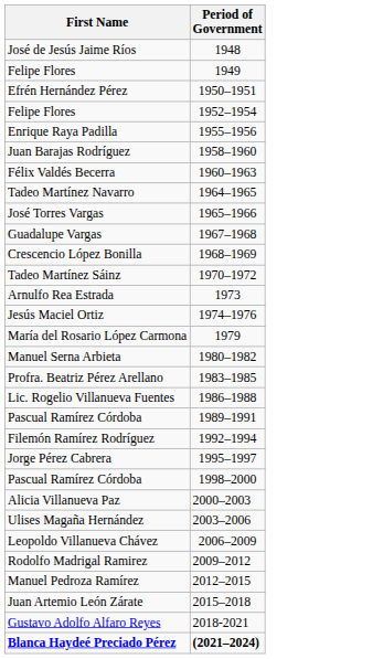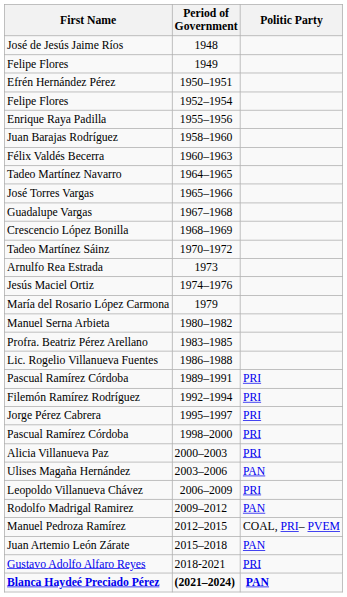 <table class="wikitable">
 <tr>
 <th>First Name</th>
 <th>Period of<br>Government</th>
+<th>Politic Party</th>
 </tr>
 <tr>
 <td>José de Jesús Jaime Ríos</td>
 <td style="text-align:center;">1948</td>
+<td></td>
 </tr>
 <tr>
 <td>Felipe Flores</td>
 <td style="text-align:center;">1949</td>
+<td></td>
 </tr>
 <tr>
 <td>Efrén Hernández Pérez</td>
 <td style="text-align:center;">1950–1951</td>
+<td></td>
 </tr>
 <tr>
 <td>Felipe Flores</td>
 <td style="text-align:center;">1952–1954</td>
+<td></td>
 </tr>
 <tr>
 <td>Enrique Raya Padilla</td>
 <td style="text-align:center;">1955–1956</td>
+<td></td>
 </tr>
 <tr>
 <td>Juan Barajas Rodríguez</td>
 <td style="text-align:center;">1958–1960</td>
+<td></td>
 </tr>
 <tr>
 <td>Félix Valdés Becerra</td>
 <td style="text-align:center;">1960–1963</td>
+<td></td>
 </tr>
 <tr>
 <td>Tadeo Martínez Navarro</td>
 <td style="text-align:center;">1964–1965</td>
+<td></td>
 </tr>
 <tr>
 <td>José Torres Vargas</td>
 <td style="text-align:center;">1965–1966</td>
+<td></td>
 </tr>
 <tr>
 <td>Guadalupe Vargas</td>
 <td style="text-align:center;">1967–1968</td>
+<td></td>
 </tr>
 <tr>
 <td>Crescencio López Bonilla</td>
 <td style="text-align:center;">1968–1969</td>
+<td></td>
 </tr>
 <tr>
 <td>Tadeo Martínez Sáinz</td>
 <td style="text-align:center;">1970–1972</td>
+<td></td>
 </tr>
 <tr>
 <td>Arnulfo Rea Estrada</td>
 <td style="text-align:center;">1973</td>
+<td></td>
 </tr>
 <tr>
 <td>Jesús Maciel Ortiz</td>
 <td style="text-align:center;">1974–1976</td>
+<td></td>
 </tr>
 <tr>
 <td>María del Rosario López Carmona</td>
 <td style="text-align:center;">1979</td>
+<td></td>
 </tr>
 <tr>
 <td>Manuel Serna Arbieta</td>
 <td style="text-align:center;">1980–1982</td>
+<td></td>
 </tr>
 <tr>
 <td>Profra. Beatriz Pérez Arellano</td>
 <td style="text-align:center;">1983–1985</td>
+<td></td>
 </tr>
 <tr>
 <td>Lic. Rogelio Villanueva Fuentes</td>
 <td style="text-align:center;">1986–1988</td>
+<td></td>
 </tr>
 <tr>
 <td>Pascual Ramírez Córdoba</td>
 <td style="text-align:center;">1989–1991</td>
+<td> <a href='#'>PRI</a></td>
 </tr>
 <tr>
 <td>Filemón Ramírez Rodríguez</td>
 <td style="text-align:center;">1992–1994</td>
+<td> <a href='#'>PRI</a></td>
 </tr>
 <tr>
 <td>Jorge Pérez Cabrera</td>
 <td style="text-align:center;">1995–1997</td>
+<td> <a href='#'>PRI</a></td>
 </tr>
 <tr>
 <td>Pascual Ramírez Córdoba</td>
 <td style="text-align:center;">1998–2000</td>
+<td> <a href='#'>PRI</a></td>
 </tr>
 <tr>
 <td>Alicia Villanueva Paz</td>
 <td>2000–2003</td>
+<td> <a href='#'>PRI</a></td>
 </tr>
 <tr>
 <td>Ulises Magaña Hernández</td>
 <td>2003–2006</td>
+<td> <a href='#'>PAN</a></td>
 </tr>
 <tr>
 <td>Leopoldo Villanueva Chávez</td>
 <td style="text-align:center;">2006–2009</td>
+<td> <a href='#'>PRI</a></td>
 </tr>
 <tr>
 <td>Rodolfo Madrigal Ramirez</td>
 <td>2009–2012</td>
+<td> <a href='#'>PAN</a></td>
 </tr>
 <tr>
 <td>Manuel Pedroza Ramírez</td>
 <td>2012–2015</td>
+<td>COAL,  <a href='#'>PRI</a>– <a href='#'>PVEM</a></td>
 </tr>
 <tr>
 <td>Juan Artemio León Zárate</td>
 <td>2015–2018</td>
+<td> <a href='#'>PAN</a></td>
 </tr>
 <tr>
 <td><a href='#'>Gustavo Adolfo Alfaro Reyes</a></td>
 <td>2018-2021</td>
+<td><a href='#'>PRI</a></td>
 </tr>
 <tr>
 <td><strong><a href='#'>Blanca Haydeé Preciado Pérez</a></strong></td>
 <td><strong>(2021–2024)</strong></td>
+<td><strong></strong> <strong><a href='#'>PAN</a></strong></td>
 </tr>
 </table>
